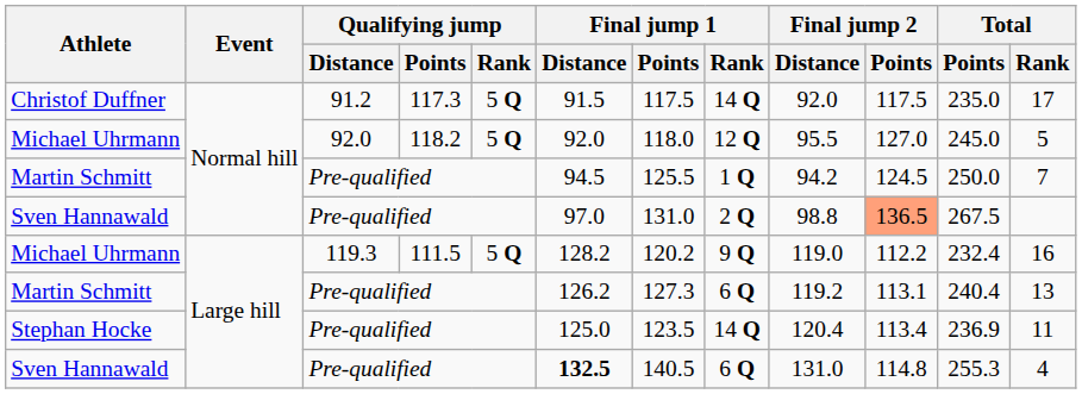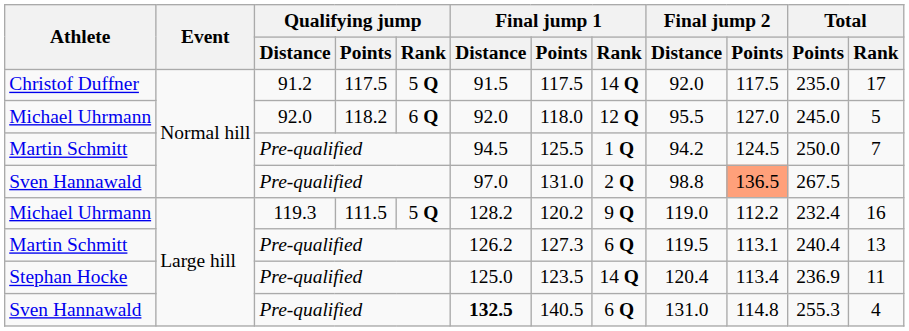 <table class="wikitable" style="font-size:90%">
 <tr>
 <th rowspan="2">Athlete</th>
 <th rowspan="2">Event</th>
 <th colspan="3">Qualifying jump</th>
 <th colspan="3">Final jump 1</th>
 <th colspan="2">Final jump 2</th>
 <th colspan="2">Total</th>
 </tr>
 <tr>
 <th>Distance</th>
 <th>Points</th>
 <th>Rank</th>
 <th>Distance</th>
 <th>Points</th>
 <th>Rank</th>
 <th>Distance</th>
 <th>Points</th>
 <th>Points</th>
 <th>Rank</th>
 </tr>
 <tr>
 <td><a href='#'>Christof Duffner</a></td>
 <td rowspan="4">Normal hill</td>
 <td align="center">91.2</td>
-<td align="center">117.3</td>
+<td align="center">117.5</td>
 <td align="center">5 <strong>Q</strong></td>
 <td align="center">91.5</td>
 <td align="center">117.5</td>
 <td align="center">14 <strong>Q</strong></td>
 <td align="center">92.0</td>
 <td align="center">117.5</td>
 <td align="center">235.0</td>
 <td align="center">17</td>
 </tr>
 <tr>
 <td><a href='#'>Michael Uhrmann</a></td>
 <td align="center">92.0</td>
 <td align="center">118.2</td>
-<td align="center">5 <strong>Q</strong></td>
+<td align="center">6 <strong>Q</strong></td>
 <td align="center">92.0</td>
 <td align="center">118.0</td>
 <td align="center">12 <strong>Q</strong></td>
 <td align="center">95.5</td>
 <td align="center">127.0</td>
 <td align="center">245.0</td>
 <td align="center">5</td>
 </tr>
 <tr>
 <td><a href='#'>Martin Schmitt</a></td>
 <td colspan="3"><em>Pre-qualified</em></td>
 <td align="center">94.5</td>
 <td align="center">125.5</td>
 <td align="center">1 <strong>Q</strong></td>
 <td align="center">94.2</td>
 <td align="center">124.5</td>
 <td align="center">250.0</td>
 <td align="center">7</td>
 </tr>
 <tr>
 <td><a href='#'>Sven Hannawald</a></td>
 <td colspan="3"><em>Pre-qualified</em></td>
 <td align="center">97.0</td>
 <td align="center">131.0</td>
 <td align="center">2 <strong>Q</strong></td>
 <td align="center">98.8</td>
 <td align="center" style="background: lightsalmon;">136.5</td>
 <td align="center">267.5</td>
 <td align="center"></td>
 </tr>
 <tr>
 <td><a href='#'>Michael Uhrmann</a></td>
 <td rowspan="4">Large hill</td>
 <td align="center">119.3</td>
 <td align="center">111.5</td>
 <td align="center">5 <strong>Q</strong></td>
 <td align="center">128.2</td>
 <td align="center">120.2</td>
 <td align="center">9 <strong>Q</strong></td>
 <td align="center">119.0</td>
 <td align="center">112.2</td>
 <td align="center">232.4</td>
 <td align="center">16</td>
 </tr>
 <tr>
 <td><a href='#'>Martin Schmitt</a></td>
 <td colspan="3"><em>Pre-qualified</em></td>
 <td align="center">126.2</td>
 <td align="center">127.3</td>
 <td align="center">6 <strong>Q</strong></td>
-<td align="center">119.2</td>
+<td align="center">119.5</td>
 <td align="center">113.1</td>
 <td align="center">240.4</td>
 <td align="center">13</td>
 </tr>
 <tr>
 <td><a href='#'>Stephan Hocke</a></td>
 <td colspan="3"><em>Pre-qualified</em></td>
 <td align="center">125.0</td>
 <td align="center">123.5</td>
 <td align="center">14 <strong>Q</strong></td>
 <td align="center">120.4</td>
 <td align="center">113.4</td>
 <td align="center">236.9</td>
 <td align="center">11</td>
 </tr>
 <tr>
 <td><a href='#'>Sven Hannawald</a></td>
 <td colspan="3"><em>Pre-qualified</em></td>
 <td align="center"><strong>132.5</strong></td>
 <td align="center">140.5</td>
 <td align="center">6 <strong>Q</strong></td>
 <td align="center">131.0</td>
 <td align="center">114.8</td>
 <td align="center">255.3</td>
 <td align="center">4</td>
 </tr>
 </table>
